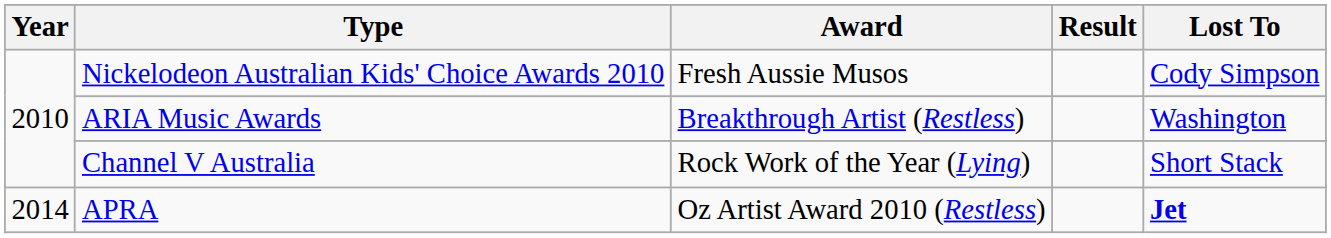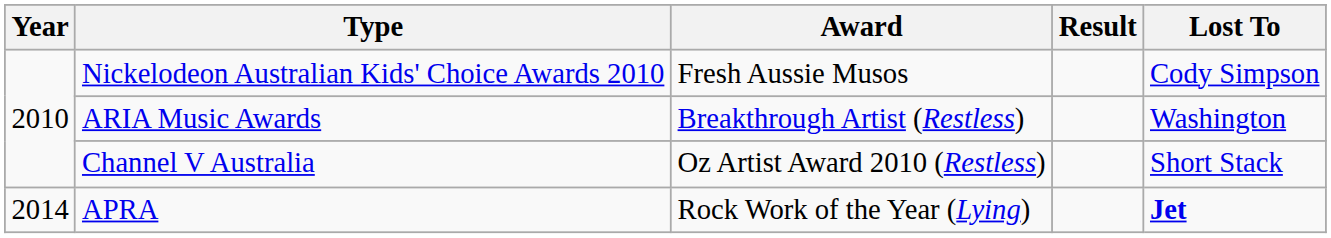 <table class="wikitable">
 <tr>
 <th>Year</th>
 <th>Type</th>
 <th>Award</th>
 <th>Result</th>
 <th>Lost To</th>
 </tr>
 <tr>
 <td rowspan="3">2010</td>
 <td><a href='#'>Nickelodeon Australian Kids' Choice Awards 2010</a></td>
 <td>Fresh Aussie Musos</td>
 <td></td>
 <td><a href='#'>Cody Simpson</a></td>
 </tr>
 <tr>
 <td><a href='#'>ARIA Music Awards</a></td>
 <td><a href='#'>Breakthrough Artist</a> (<em><a href='#'>Restless</a></em>)</td>
 <td></td>
 <td><a href='#'>Washington</a></td>
 </tr>
 <tr>
 <td><a href='#'>Channel V Australia</a></td>
-<td>Rock Work of the Year (<em><a href='#'>Lying</a></em>)</td>
+<td>Oz Artist Award 2010 (<em><a href='#'>Restless</a></em>)</td>
 <td></td>
 <td><a href='#'>Short Stack</a></td>
 </tr>
 <tr>
 <td>2014</td>
 <td><a href='#'>APRA</a></td>
-<td>Oz Artist Award 2010 (<em><a href='#'>Restless</a></em>)</td>
+<td>Rock Work of the Year (<em><a href='#'>Lying</a></em>)</td>
 <td></td>
 <td><strong><a href='#'>Jet</a></strong></td>
 </tr>
 </table>
